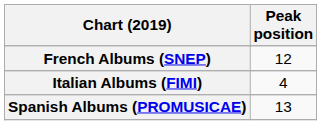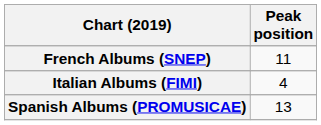 <table class="wikitable sortable plainrowheaders" style="text-align:center">
 <tr>
 <th scope="col">Chart (2019)</th>
 <th scope="col">Peak<br>position</th>
 </tr>
 <tr>
 </tr>
 <tr>
 </tr>
 <tr>
 </tr>
 <tr>
 </tr>
 <tr>
 </tr>
 <tr>
 </tr>
 <tr>
 </tr>
 <tr>
 <th scope="row">French Albums (<a href='#'>SNEP</a>)</th>
-<td>12</td>
+<td>11</td>
 </tr>
 <tr>
 </tr>
 <tr>
 </tr>
 <tr>
 <th scope="row">Italian Albums (<a href='#'>FIMI</a>)</th>
 <td>4</td>
 </tr>
 <tr>
 </tr>
 <tr>
 </tr>
 <tr>
 </tr>
 <tr>
 <th scope="row">Spanish Albums (<a href='#'>PROMUSICAE</a>)</th>
 <td>13</td>
 </tr>
 <tr>
 </tr>
 <tr>
 </tr>
 <tr>
 </tr>
 <tr>
 </tr>
 <tr>
 </tr>
 <tr>
 </tr>
 </table>
